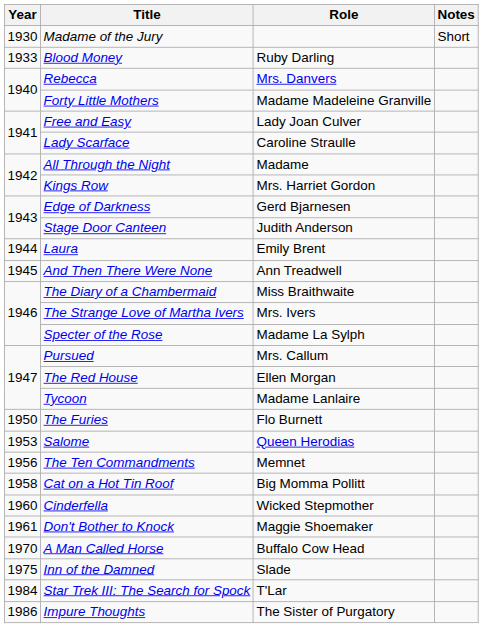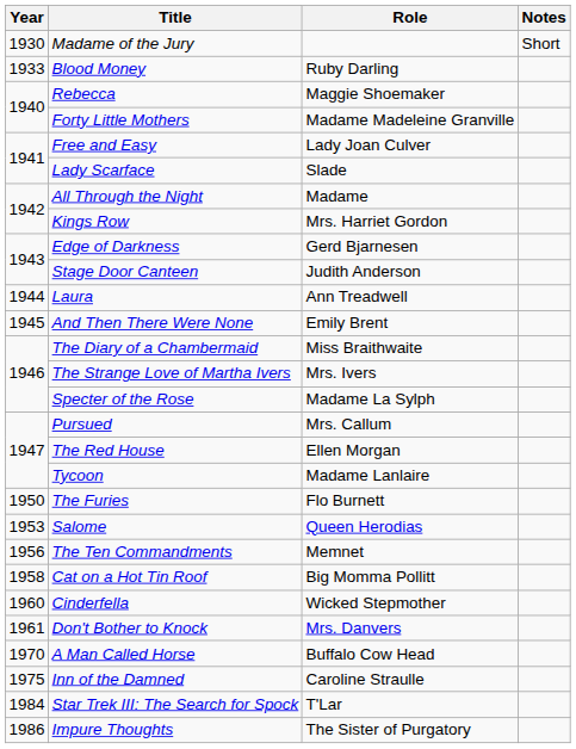 <table class="wikitable sortable sticky-header">
 <tr>
 <th>Year</th>
 <th>Title</th>
 <th>Role</th>
 <th>Notes</th>
 </tr>
 <tr>
 <td>1930</td>
 <td><em>Madame of the Jury</em></td>
 <td></td>
 <td>Short</td>
 </tr>
 <tr>
 <td>1933</td>
 <td><em><a href='#'>Blood Money</a></em></td>
 <td>Ruby Darling</td>
 <td></td>
 </tr>
 <tr>
 <td rowspan=2>1940</td>
 <td><em><a href='#'>Rebecca</a></em></td>
-<td><a href='#'>Mrs. Danvers</a></td>
+<td>Maggie Shoemaker</td>
 <td></td>
 </tr>
 <tr>
 <td><em><a href='#'>Forty Little Mothers</a></em></td>
 <td>Madame Madeleine Granville</td>
 <td></td>
 </tr>
 <tr>
 <td rowspan=2>1941</td>
 <td><em><a href='#'>Free and Easy</a></em></td>
 <td>Lady Joan Culver</td>
 <td></td>
 </tr>
 <tr>
 <td><em><a href='#'>Lady Scarface</a></em></td>
-<td>Caroline Straulle</td>
+<td>Slade</td>
 <td></td>
 </tr>
 <tr>
 <td rowspan=2>1942</td>
 <td><em><a href='#'>All Through the Night</a></em></td>
 <td>Madame</td>
 <td></td>
 </tr>
 <tr>
 <td><em><a href='#'>Kings Row</a></em></td>
 <td>Mrs. Harriet Gordon</td>
 <td></td>
 </tr>
 <tr>
 <td rowspan=2>1943</td>
 <td><em><a href='#'>Edge of Darkness</a></em></td>
 <td>Gerd Bjarnesen</td>
 <td></td>
 </tr>
 <tr>
 <td><em><a href='#'>Stage Door Canteen</a></em></td>
 <td>Judith Anderson</td>
 <td></td>
 </tr>
 <tr>
 <td>1944</td>
 <td><em><a href='#'>Laura</a></em></td>
-<td>Emily Brent</td>
+<td>Ann Treadwell</td>
 <td></td>
 </tr>
 <tr>
 <td>1945</td>
 <td><em><a href='#'>And Then There Were None</a></em></td>
-<td>Ann Treadwell</td>
+<td>Emily Brent</td>
 <td></td>
 </tr>
 <tr>
 <td rowspan=3>1946</td>
 <td><em><a href='#'>The Diary of a Chambermaid</a></em></td>
 <td>Miss Braithwaite</td>
 <td></td>
 </tr>
 <tr>
 <td><em><a href='#'>The Strange Love of Martha Ivers</a></em></td>
 <td>Mrs. Ivers</td>
 <td></td>
 </tr>
 <tr>
 <td><em><a href='#'>Specter of the Rose</a></em></td>
 <td>Madame La Sylph</td>
 <td></td>
 </tr>
 <tr>
 <td rowspan=3>1947</td>
 <td><em><a href='#'>Pursued</a></em></td>
 <td>Mrs. Callum</td>
 <td></td>
 </tr>
 <tr>
 <td><em><a href='#'>The Red House</a></em></td>
 <td>Ellen Morgan</td>
 <td></td>
 </tr>
 <tr>
 <td><em><a href='#'>Tycoon</a></em></td>
 <td>Madame Lanlaire</td>
 <td></td>
 </tr>
 <tr>
 <td>1950</td>
 <td><em><a href='#'>The Furies</a></em></td>
 <td>Flo Burnett</td>
 <td></td>
 </tr>
 <tr>
 <td>1953</td>
 <td><em><a href='#'>Salome</a></em></td>
 <td><a href='#'>Queen Herodias</a></td>
 <td></td>
 </tr>
 <tr>
 <td>1956</td>
 <td><em><a href='#'>The Ten Commandments</a></em></td>
 <td>Memnet</td>
 <td></td>
 </tr>
 <tr>
 <td>1958</td>
 <td><em><a href='#'>Cat on a Hot Tin Roof</a></em></td>
 <td>Big Momma Pollitt</td>
 <td></td>
 </tr>
 <tr>
 <td>1960</td>
 <td><em><a href='#'>Cinderfella</a></em></td>
 <td>Wicked Stepmother</td>
 <td></td>
 </tr>
 <tr>
 <td>1961</td>
 <td><em><a href='#'>Don't Bother to Knock</a></em></td>
-<td>Maggie Shoemaker</td>
+<td><a href='#'>Mrs. Danvers</a></td>
 <td></td>
 </tr>
 <tr>
 <td>1970</td>
 <td><em><a href='#'>A Man Called Horse</a></em></td>
 <td>Buffalo Cow Head</td>
 <td></td>
 </tr>
 <tr>
 <td>1975</td>
 <td><em><a href='#'>Inn of the Damned</a></em></td>
-<td>Slade</td>
+<td>Caroline Straulle</td>
 <td></td>
 </tr>
 <tr>
 <td>1984</td>
 <td><em><a href='#'>Star Trek III: The Search for Spock</a></em></td>
 <td>T'Lar</td>
 <td></td>
 </tr>
 <tr>
 <td>1986</td>
 <td><em><a href='#'>Impure Thoughts</a></em></td>
 <td>The Sister of Purgatory</td>
 <td></td>
 </tr>
 </table>
